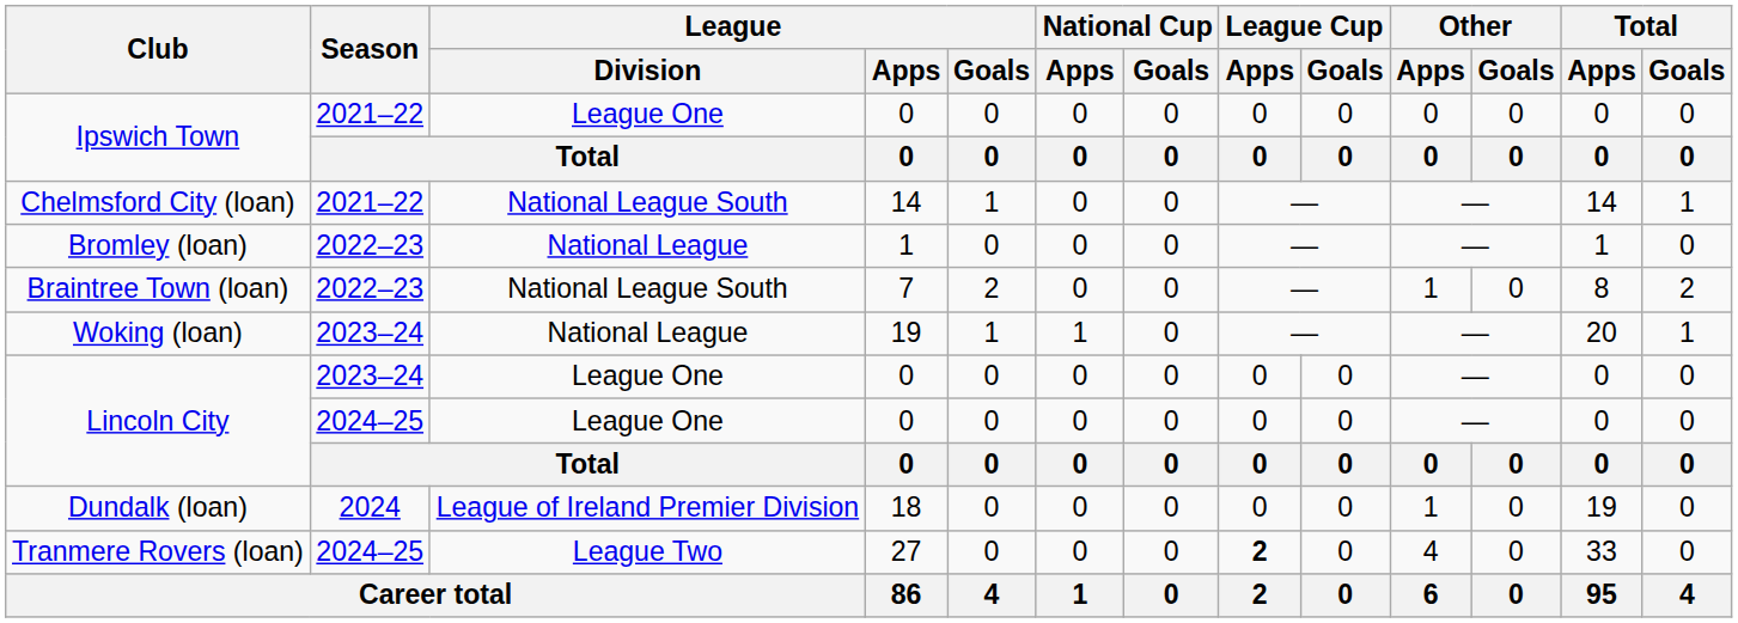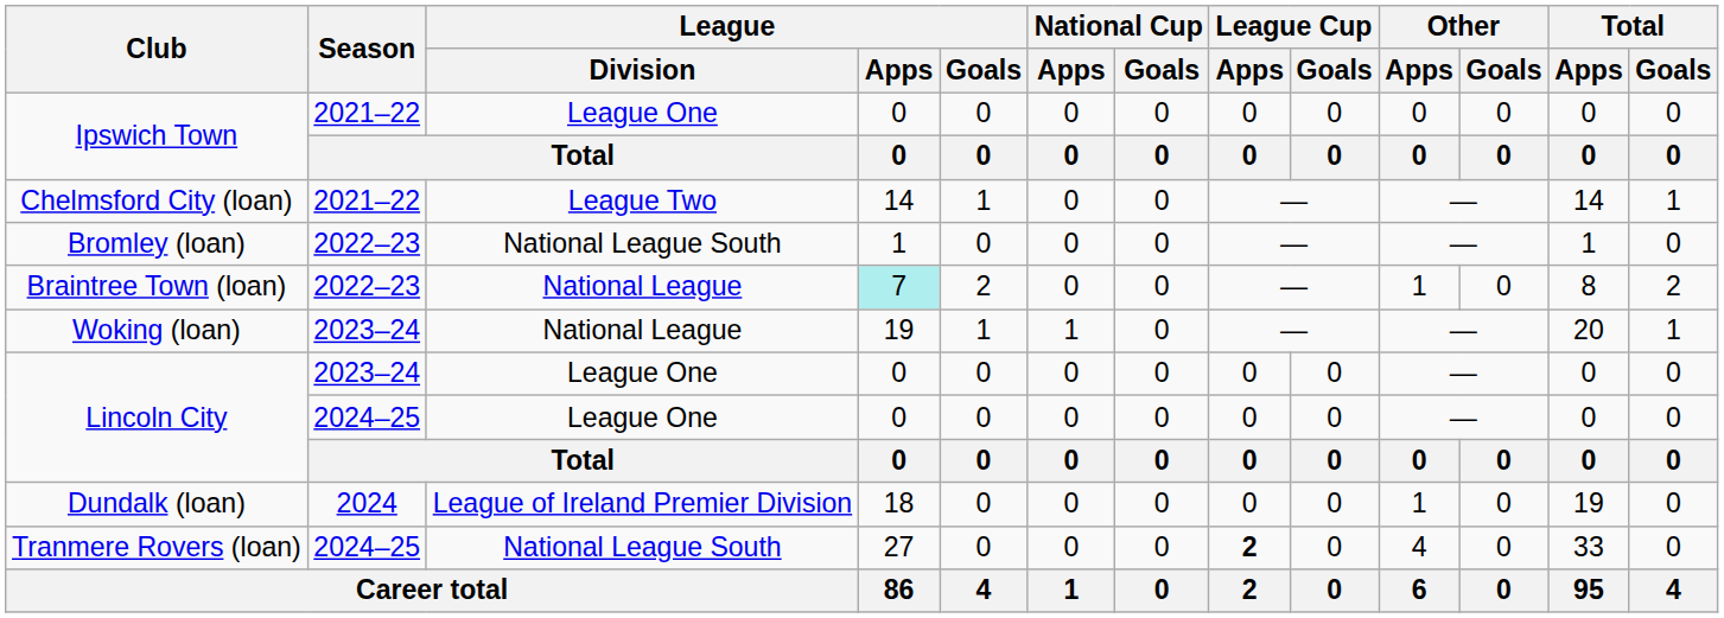 <table class="wikitable" style="text-align:center;">
 <tr>
 <th rowspan="2">Club</th>
 <th rowspan="2">Season</th>
 <th colspan="3">League</th>
 <th colspan="2">National Cup</th>
 <th colspan="2">League Cup</th>
 <th colspan="2">Other</th>
 <th colspan="2">Total</th>
 </tr>
 <tr>
 <th>Division</th>
 <th>Apps</th>
 <th>Goals</th>
 <th>Apps</th>
 <th>Goals</th>
 <th>Apps</th>
 <th>Goals</th>
 <th>Apps</th>
 <th>Goals</th>
 <th>Apps</th>
 <th>Goals</th>
 </tr>
 <tr>
 <td rowspan="2"><a href='#'>Ipswich Town</a></td>
 <td><a href='#'>2021–22</a></td>
 <td><a href='#'>League One</a></td>
 <td>0</td>
 <td>0</td>
 <td>0</td>
 <td>0</td>
 <td>0</td>
 <td>0</td>
 <td>0</td>
 <td>0</td>
 <td>0</td>
 <td>0</td>
 </tr>
 <tr>
 <th colspan="2">Total</th>
 <th>0</th>
 <th>0</th>
 <th>0</th>
 <th>0</th>
 <th>0</th>
 <th>0</th>
 <th>0</th>
 <th>0</th>
 <th>0</th>
 <th>0</th>
 </tr>
 <tr>
 <td><a href='#'>Chelmsford City</a> (loan)</td>
 <td><a href='#'>2021–22</a></td>
-<td><a href='#'>National League South</a></td>
+<td><a href='#'>League Two</a></td>
 <td>14</td>
 <td>1</td>
 <td>0</td>
 <td>0</td>
 <td colspan="2">—</td>
 <td colspan="2">—</td>
 <td>14</td>
 <td>1</td>
 </tr>
 <tr>
 <td><a href='#'>Bromley</a> (loan)</td>
 <td><a href='#'>2022–23</a></td>
-<td><a href='#'>National League</a></td>
+<td>National League South</td>
 <td>1</td>
 <td>0</td>
 <td>0</td>
 <td>0</td>
 <td colspan="2">—</td>
 <td colspan="2">—</td>
 <td>1</td>
 <td>0</td>
 </tr>
 <tr>
 <td><a href='#'>Braintree Town</a>  (loan)</td>
 <td><a href='#'>2022–23</a></td>
-<td>National League South</td>
-<td>7</td>
+<td><a href='#'>National League</a></td>
+<td style="background: paleturquoise;">7</td>
 <td>2</td>
 <td>0</td>
 <td>0</td>
 <td colspan="2">—</td>
 <td>1</td>
 <td>0</td>
 <td>8</td>
 <td>2</td>
 </tr>
 <tr>
 <td><a href='#'>Woking</a> (loan)</td>
 <td><a href='#'>2023–24</a></td>
 <td>National League</td>
 <td>19</td>
 <td>1</td>
 <td>1</td>
 <td>0</td>
 <td colspan="2">—</td>
 <td colspan="2">—</td>
 <td>20</td>
 <td>1</td>
 </tr>
 <tr>
 <td rowspan="3"><a href='#'>Lincoln City</a></td>
 <td><a href='#'>2023–24</a></td>
 <td>League One</td>
 <td>0</td>
 <td>0</td>
 <td>0</td>
 <td>0</td>
 <td>0</td>
 <td>0</td>
 <td colspan="2">—</td>
 <td>0</td>
 <td>0</td>
 </tr>
 <tr>
 <td><a href='#'>2024–25</a></td>
 <td>League One</td>
 <td>0</td>
 <td>0</td>
 <td>0</td>
 <td>0</td>
 <td>0</td>
 <td>0</td>
 <td colspan="2">—</td>
 <td>0</td>
 <td>0</td>
 </tr>
 <tr>
 <th colspan="2">Total</th>
 <th>0</th>
 <th>0</th>
 <th>0</th>
 <th>0</th>
 <th>0</th>
 <th>0</th>
 <th>0</th>
 <th>0</th>
 <th>0</th>
 <th>0</th>
 </tr>
 <tr>
 <td><a href='#'>Dundalk</a> (loan)</td>
 <td><a href='#'>2024</a></td>
 <td><a href='#'>League of Ireland Premier Division</a></td>
 <td>18</td>
 <td>0</td>
 <td>0</td>
 <td>0</td>
 <td>0</td>
 <td>0</td>
 <td>1</td>
 <td>0</td>
 <td>19</td>
 <td>0</td>
 </tr>
 <tr>
 <td><a href='#'>Tranmere Rovers</a> (loan)</td>
 <td><a href='#'>2024–25</a></td>
-<td><a href='#'>League Two</a></td>
+<td><a href='#'>National League South</a></td>
 <td>27</td>
 <td>0</td>
 <td>0</td>
 <td>0</td>
 <td><strong>2</strong></td>
 <td>0</td>
 <td>4</td>
 <td>0</td>
 <td>33</td>
 <td>0</td>
 </tr>
 <tr>
 <th colspan="3">Career total</th>
 <th>86</th>
 <th>4</th>
 <th>1</th>
 <th>0</th>
 <th>2</th>
 <th>0</th>
 <th>6</th>
 <th>0</th>
 <th>95</th>
 <th>4</th>
 </tr>
 </table>
